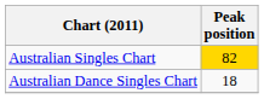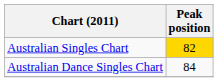 <table class="wikitable sortable">
 <tr>
 <th>Chart (2011)</th>
 <th>Peak<br>position</th>
 </tr>
 <tr>
 <td align="left"><a href='#'>Australian Singles Chart</a></td>
 <td align="center" style="background: gold;">82</td>
 </tr>
 <tr>
 <td align="left"><a href='#'>Australian Dance Singles Chart</a></td>
-<td align="center">18</td>
+<td align="center">84</td>
 </tr>
 <tr>
 </tr>
 </table>
